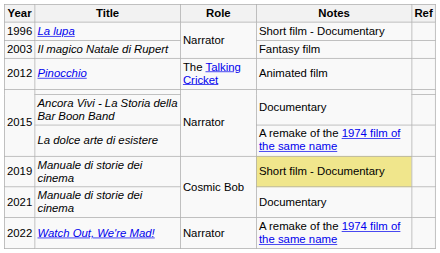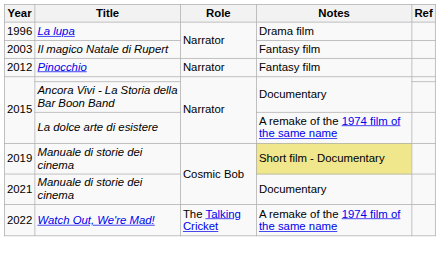 <table class="wikitable plainrowheaders sortable">
 <tr>
 <th scope="col">Year</th>
 <th scope="col">Title</th>
 <th scope="col">Role</th>
 <th scope="col">Notes</th>
 <th scope="col" class="unsortable">Ref</th>
 </tr>
 <tr>
 <td>1996</td>
 <td><em><a href='#'>La lupa</a></em></td>
 <td rowspan=2>Narrator</td>
-<td>Short film - Documentary</td>
+<td>Drama film</td>
 <td></td>
 </tr>
 <tr>
 <td>2003</td>
 <td><em>Il magico Natale di Rupert</em></td>
 <td>Fantasy film</td>
 <td></td>
 </tr>
 <tr>
 <td>2012</td>
 <td><em><a href='#'>Pinocchio</a></em></td>
-<td>The <a href='#'>Talking Cricket</a></td>
-<td>Animated film</td>
+<td>Narrator</td>
+<td>Fantasy film</td>
 <td></td>
 </tr>
 <tr>
 <td rowspan=3>2015</td>
 <td><em></em></td>
 <td rowspan=3>Narrator</td>
 <td rowspan=2>Documentary</td>
 <td></td>
 </tr>
 <tr>
 <td><em>Ancora Vivi - La Storia della Bar Boon Band</em></td>
 <td></td>
 </tr>
 <tr>
 <td><em>La dolce arte di esistere</em></td>
 <td>A remake of the <a href='#'>1974 film of the same name</a></td>
 <td></td>
 </tr>
 <tr>
 <td>2019</td>
 <td><em>Manuale di storie dei cinema</em></td>
 <td rowspan=2>Cosmic Bob</td>
 <td style="background: khaki;">Short film - Documentary</td>
 <td></td>
 </tr>
 <tr>
 <td>2021</td>
 <td><em>Manuale di storie dei cinema</em></td>
 <td>Documentary</td>
 <td></td>
 </tr>
 <tr>
 <td>2022</td>
 <td><em><a href='#'>Watch Out, We're Mad!</a></em></td>
-<td>Narrator</td>
+<td>The <a href='#'>Talking Cricket</a></td>
 <td>A remake of the <a href='#'>1974 film of the same name</a></td>
 <td></td>
 </tr>
 </table>
